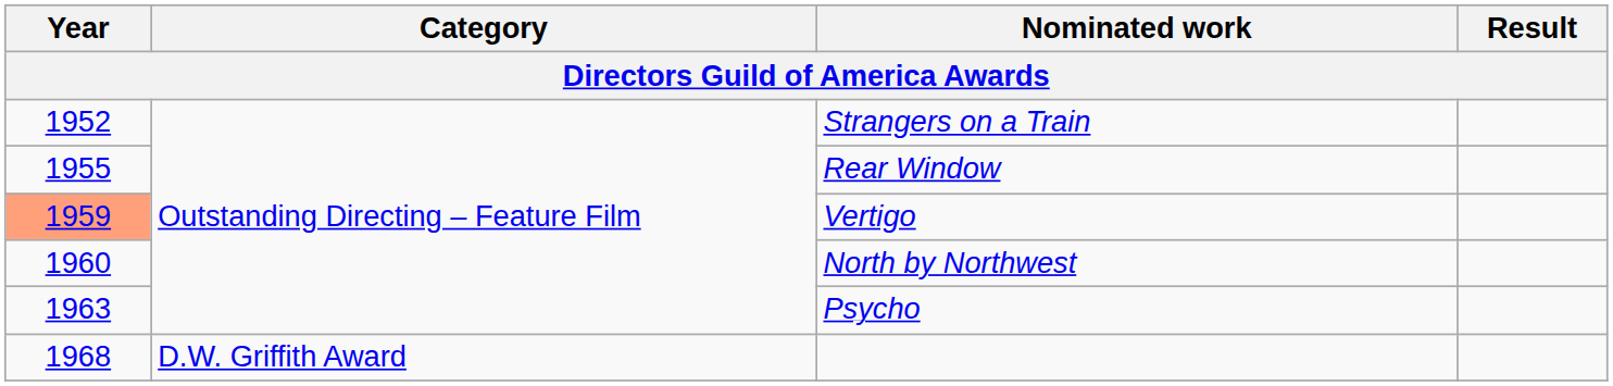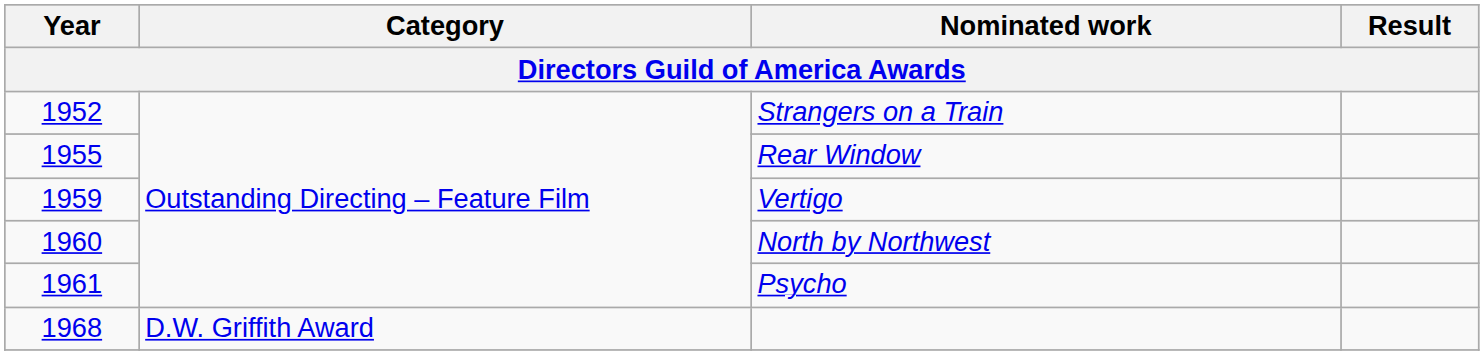 <table class=wikitable>
 <tr>
 <th scope="col" style="width:5em;">Year</th>
 <th scope="col" style="width:26em;">Category</th>
 <th scope="col" style="width:25em;">Nominated work</th>
 <th scope="col" style="width:5em;">Result</th>
 </tr>
 <tr>
 <th colspan=5><a href='#'>Directors Guild of America Awards</a></th>
 </tr>
 <tr>
 <td style="text-align:center;"><a href='#'>1952</a></td>
 <td rowspan=5><a href='#'>Outstanding Directing – Feature Film</a></td>
 <td><em><a href='#'>Strangers on a Train</a></em></td>
 <td></td>
 </tr>
 <tr>
 <td style="text-align:center;"><a href='#'>1955</a></td>
 <td><em><a href='#'>Rear Window</a></em></td>
 <td></td>
 </tr>
 <tr>
-<td style="background: lightsalmon; text-align:center;"><a href='#'>1959</a></td>
+<td style="text-align:center;"><a href='#'>1959</a></td>
 <td><em><a href='#'>Vertigo</a></em></td>
 <td></td>
 </tr>
 <tr>
 <td style="text-align:center;"><a href='#'>1960</a></td>
 <td><em><a href='#'>North by Northwest</a></em></td>
 <td></td>
 </tr>
 <tr>
-<td style="text-align:center;"><a href='#'>1963</a></td>
+<td style="text-align:center;"><a href='#'>1961</a></td>
 <td><em><a href='#'>Psycho</a></em></td>
 <td></td>
 </tr>
 <tr>
 <td style="text-align:center;"><a href='#'>1968</a></td>
 <td><a href='#'>D.W. Griffith Award</a></td>
 <td></td>
 <td></td>
 </tr>
 </table>
